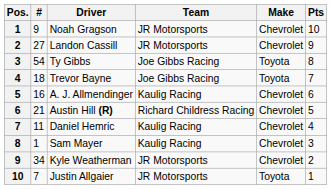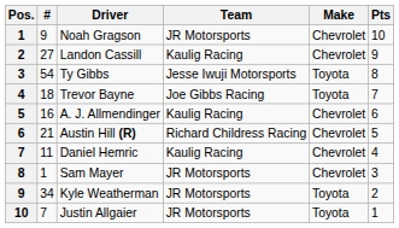 <table class="wikitable" style="font-size:95%">
 <tr>
 <th>Pos.</th>
 <th>#</th>
 <th>Driver</th>
 <th>Team</th>
 <th>Make</th>
 <th>Pts</th>
 </tr>
 <tr>
 <th>1</th>
 <td>9</td>
 <td>Noah Gragson</td>
 <td>JR Motorsports</td>
 <td>Chevrolet</td>
 <td>10</td>
 </tr>
 <tr>
 <th>2</th>
 <td>27</td>
 <td>Landon Cassill</td>
-<td>JR Motorsports</td>
+<td>Kaulig Racing</td>
 <td>Chevrolet</td>
 <td>9</td>
 </tr>
 <tr>
 <th>3</th>
 <td>54</td>
 <td>Ty Gibbs</td>
-<td>Joe Gibbs Racing</td>
+<td>Jesse Iwuji Motorsports</td>
 <td>Toyota</td>
 <td>8</td>
 </tr>
 <tr>
 <th>4</th>
 <td>18</td>
 <td>Trevor Bayne</td>
 <td>Joe Gibbs Racing</td>
 <td>Toyota</td>
 <td>7</td>
 </tr>
 <tr>
 <th>5</th>
 <td>16</td>
 <td>A. J. Allmendinger</td>
 <td>Kaulig Racing</td>
 <td>Chevrolet</td>
 <td>6</td>
 </tr>
 <tr>
 <th>6</th>
 <td>21</td>
 <td>Austin Hill <strong>(R)</strong></td>
 <td>Richard Childress Racing</td>
 <td>Chevrolet</td>
 <td>5</td>
 </tr>
 <tr>
 <th>7</th>
 <td>11</td>
 <td>Daniel Hemric</td>
 <td>Kaulig Racing</td>
 <td>Chevrolet</td>
 <td>4</td>
 </tr>
 <tr>
 <th>8</th>
 <td>1</td>
 <td>Sam Mayer</td>
-<td>Kaulig Racing</td>
+<td>JR Motorsports</td>
 <td>Chevrolet</td>
 <td>3</td>
 </tr>
 <tr>
 <th>9</th>
 <td>34</td>
 <td>Kyle Weatherman</td>
 <td>JR Motorsports</td>
-<td>Chevrolet</td>
+<td>Toyota</td>
 <td>2</td>
 </tr>
 <tr>
 <th>10</th>
 <td>7</td>
 <td>Justin Allgaier</td>
 <td>JR Motorsports</td>
 <td>Toyota</td>
 <td>1</td>
 </tr>
 </table>
